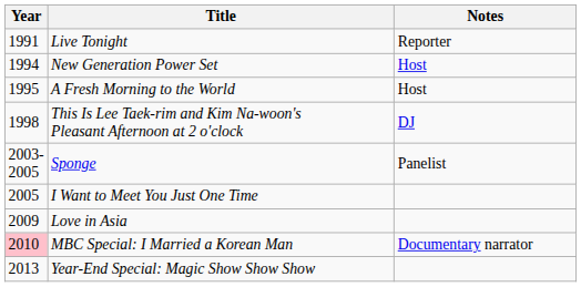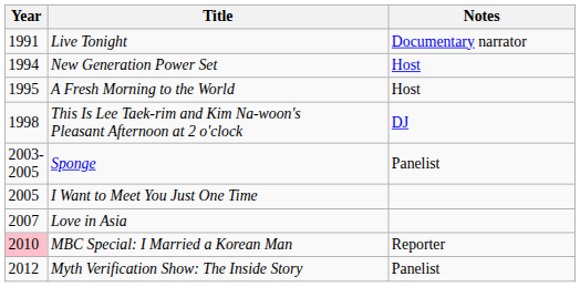 <table class="wikitable" style="width:600px">
 <tr>
 <th width=10>Year</th>
 <th>Title</th>
 <th>Notes</th>
 </tr>
 <tr>
 <td>1991</td>
 <td><em>Live Tonight</em></td>
-<td>Reporter</td>
+<td><a href='#'>Documentary</a> narrator</td>
 </tr>
 <tr>
 <td>1994</td>
 <td><em>New Generation Power Set</em></td>
 <td><a href='#'>Host</a></td>
 </tr>
 <tr>
 <td>1995</td>
 <td><em>A Fresh Morning to the World</em></td>
 <td>Host</td>
 </tr>
 <tr>
 <td>1998</td>
 <td><em>This Is Lee Taek-rim and Kim Na-woon's <br> Pleasant Afternoon at 2 o'clock</em></td>
 <td><a href='#'>DJ</a></td>
 </tr>
 <tr>
 <td>2003-2005</td>
 <td><em><a href='#'>Sponge</a></em></td>
 <td>Panelist</td>
 </tr>
 <tr>
 <td>2005</td>
 <td><em>I Want to Meet You Just One Time</em></td>
 <td></td>
 </tr>
 <tr>
-<td>2009</td>
+<td>2007</td>
 <td><em>Love in Asia</em></td>
 <td></td>
 </tr>
 <tr>
 <td style="background: pink;">2010</td>
 <td><em>MBC Special: I Married a Korean Man</em></td>
-<td><a href='#'>Documentary</a> narrator</td>
+<td>Reporter</td>
 </tr>
 <tr>
-<td>2013</td>
-<td><em>Year-End Special: Magic Show Show Show</em></td>
-<td></td>
+<td>2012</td>
+<td><em>Myth Verification Show: The Inside Story</em></td>
+<td>Panelist</td>
 </tr>
 </table>
